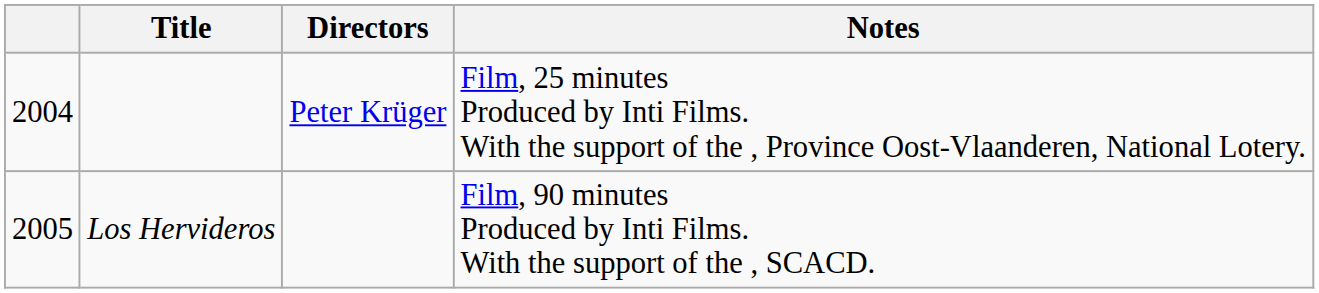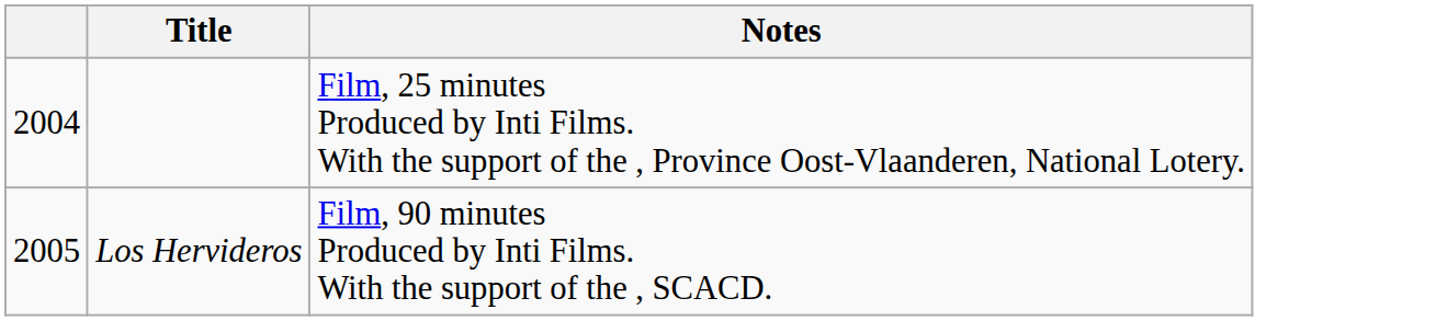 <table class="wikitable sortable">
 <tr>
 <th></th>
 <th>Title</th>
-<th>Directors</th>
 <th class="unsortable">Notes</th>
 </tr>
 <tr>
 <td>2004</td>
 <td><em></em></td>
-<td><a href='#'>Peter Krüger</a></td>
 <td><a href='#'>Film</a>, 25 minutes<br>Produced by Inti Films.<br>With the support of the , Province Oost-Vlaanderen, National Lotery.</td>
 </tr>
 <tr>
 <td>2005</td>
 <td><em>Los Hervideros</em></td>
-<td></td>
 <td><a href='#'>Film</a>, 90 minutes<br>Produced by Inti Films.<br>With the support of the , SCACD.</td>
 </tr>
 </table>
